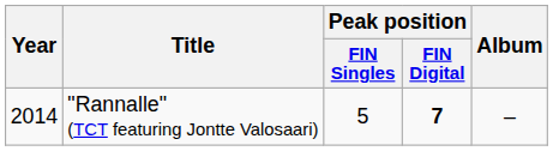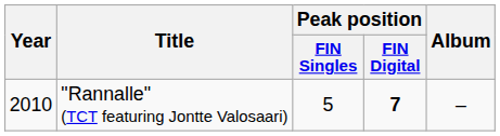 <table class="wikitable">
 <tr>
 <th rowspan="2">Year</th>
 <th rowspan="2">Title</th>
 <th colspan="2">Peak position</th>
 <th rowspan="2">Album</th>
 </tr>
 <tr>
 <th style="width:40;font-size:85%"><a href='#'>FIN <br>Singles</a><br></th>
 <th style="width:40;font-size:85%"><a href='#'>FIN <br>Digital</a><br></th>
 </tr>
 <tr>
-<td align="center">2014</td>
+<td align="center">2010</td>
 <td align="left">"Rannalle" <br><small>(<a href='#'>TCT</a> featuring Jontte Valosaari)</small></td>
 <td align="center">5</td>
 <td align="center"><strong>7</strong></td>
 <td align="center" rowspan="1">–</td>
 </tr>
 </table>
